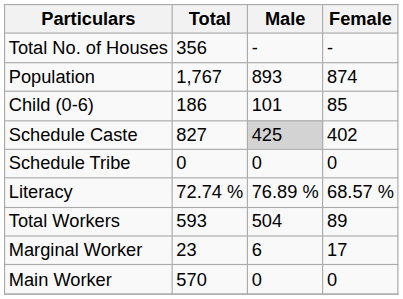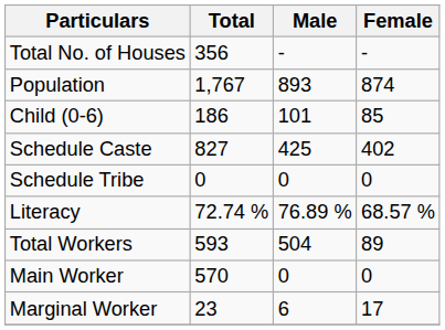 <table class="wikitable sortable">
 <tr>
 <th>Particulars</th>
 <th>Total</th>
 <th>Male</th>
 <th>Female</th>
 </tr>
 <tr>
 <td>Total No. of Houses</td>
 <td>356</td>
 <td>-</td>
 <td>-</td>
 </tr>
 <tr>
 <td>Population</td>
 <td>1,767</td>
 <td>893</td>
 <td>874</td>
 </tr>
 <tr>
 <td>Child (0-6)</td>
 <td>186</td>
 <td>101</td>
 <td>85</td>
 </tr>
 <tr>
 <td>Schedule Caste</td>
 <td>827</td>
-<td style="background: lightgrey;">425</td>
+<td>425</td>
 <td>402</td>
 </tr>
 <tr>
 <td>Schedule Tribe</td>
 <td>0</td>
 <td>0</td>
 <td>0</td>
 </tr>
 <tr>
 <td>Literacy</td>
 <td>72.74 %</td>
 <td>76.89 %</td>
 <td>68.57 %</td>
 </tr>
 <tr>
 <td>Total Workers</td>
 <td>593</td>
 <td>504</td>
 <td>89</td>
 </tr>
 <tr>
+<td>Main Worker</td>
+<td>570</td>
+<td>0</td>
+<td>0</td>
+</tr>
+<tr>
 <td>Marginal Worker</td>
 <td>23</td>
 <td>6</td>
 <td>17</td>
 </tr>
 <tr>
-<td>Main Worker</td>
-<td>570</td>
-<td>0</td>
-<td>0</td>
-</tr>
-<tr>
 </tr>
 </table>
